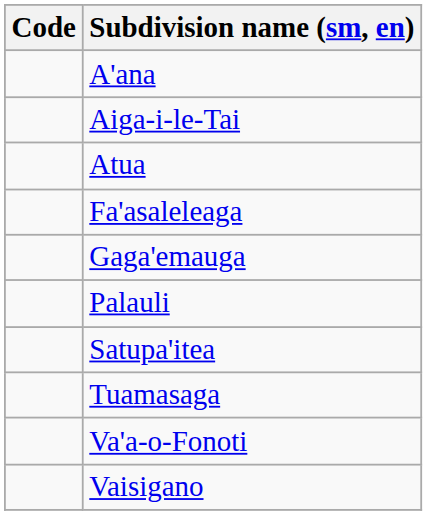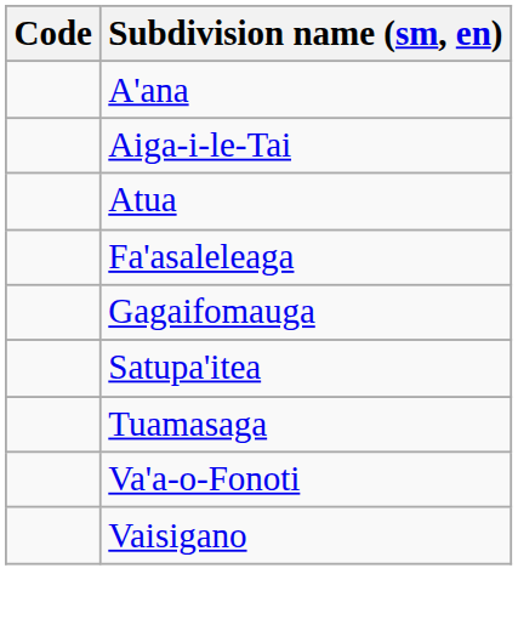 <table class="wikitable sortable">
 <tr>
 <th>Code</th>
 <th>Subdivision name (<a href='#'>sm</a>, <a href='#'>en</a>)</th>
 </tr>
 <tr>
 <td></td>
 <td><a href='#'>A'ana</a></td>
 </tr>
 <tr>
 <td></td>
 <td><a href='#'>Aiga-i-le-Tai</a></td>
 </tr>
 <tr>
 <td></td>
 <td><a href='#'>Atua</a></td>
 </tr>
 <tr>
 <td></td>
 <td><a href='#'>Fa'asaleleaga</a></td>
 </tr>
 <tr>
 <td></td>
-<td><a href='#'>Gaga'emauga</a></td>
-</tr>
-<tr>
-<td></td>
-<td><a href='#'>Palauli</a></td>
+<td><a href='#'>Gagaifomauga</a></td>
 </tr>
 <tr>
 <td></td>
 <td><a href='#'>Satupa'itea</a></td>
 </tr>
 <tr>
 <td></td>
 <td><a href='#'>Tuamasaga</a></td>
 </tr>
 <tr>
 <td></td>
 <td><a href='#'>Va'a-o-Fonoti</a></td>
 </tr>
 <tr>
 <td></td>
 <td><a href='#'>Vaisigano</a></td>
 </tr>
 </table>
